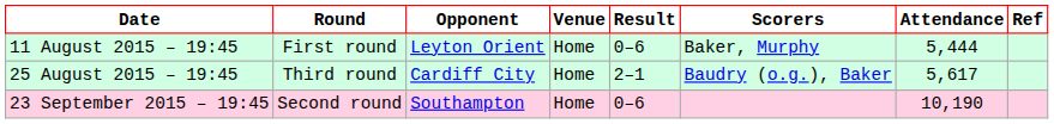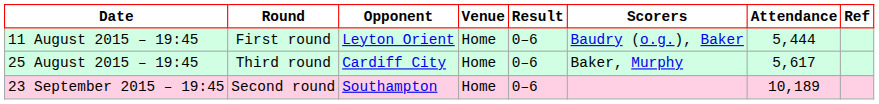 <table class="wikitable">
 <tr>
 <th style="background:#FFFFFF; color:black; border:1px solid red;">Date</th>
 <th style="background:#FFFFFF; color:black; border:1px solid red;">Round</th>
 <th style="background:#FFFFFF; color:black; border:1px solid red;">Opponent</th>
 <th style="background:#FFFFFF; color:black; border:1px solid red;">Venue</th>
 <th style="background:#FFFFFF; color:black; border:1px solid red;">Result</th>
 <th style="background:#FFFFFF; color:black; border:1px solid red;">Scorers</th>
 <th style="background:#FFFFFF; color:black; border:1px solid red;">Attendance</th>
 <th style="background:#FFFFFF; color:black; border:1px solid red;">Ref</th>
 </tr>
 <tr bgcolor = "#d0ffe3">
 <td>11 August 2015 – 19:45</td>
 <td align="center">First round</td>
 <td><a href='#'>Leyton Orient</a></td>
 <td>Home</td>
 <td>0–6</td>
-<td>Baker, <a href='#'>Murphy</a></td>
+<td><a href='#'>Baudry</a> (<a href='#'>o.g.</a>), <a href='#'>Baker</a></td>
 <td align="center">5,444</td>
 <td></td>
 </tr>
 <tr bgcolor = "#d0ffe3">
 <td>25 August 2015 – 19:45</td>
 <td align="center">Third round</td>
 <td><a href='#'>Cardiff City</a></td>
 <td>Home</td>
-<td>2–1</td>
-<td><a href='#'>Baudry</a> (<a href='#'>o.g.</a>), <a href='#'>Baker</a></td>
+<td>0–6</td>
+<td>Baker, <a href='#'>Murphy</a></td>
 <td align="center">5,617</td>
 <td></td>
 </tr>
 <tr bgcolor = "#ffd0e3">
 <td>23 September 2015 – 19:45</td>
 <td align="center">Second round</td>
 <td><a href='#'>Southampton</a></td>
 <td>Home</td>
 <td>0–6</td>
 <td> </td>
-<td align="center">10,190</td>
+<td align="center">10,189</td>
 <td></td>
 </tr>
 </table>
